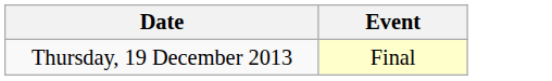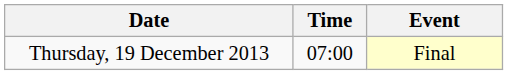 <table class = "wikitable" style="text-align:center;">
 <tr>
 <th width=220>Date</th>
+<th width=50>Time</th>
 <th width=100>Event</th>
 </tr>
 <tr>
 <td>Thursday, 19 December 2013</td>
+<td>07:00</td>
 <td bgcolor=ffffcc>Final</td>
 </tr>
 </table>
